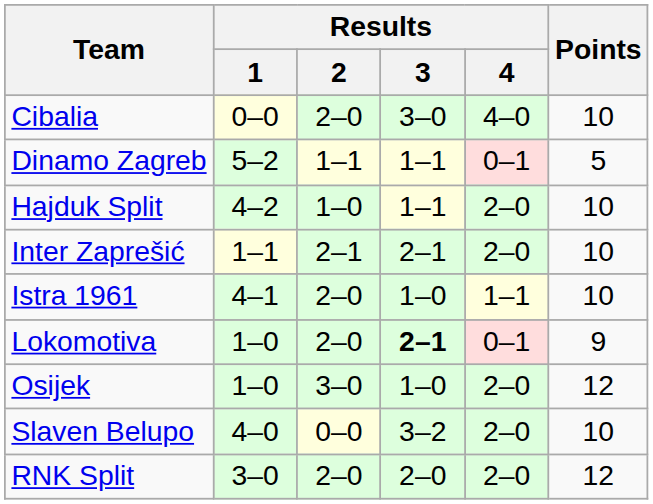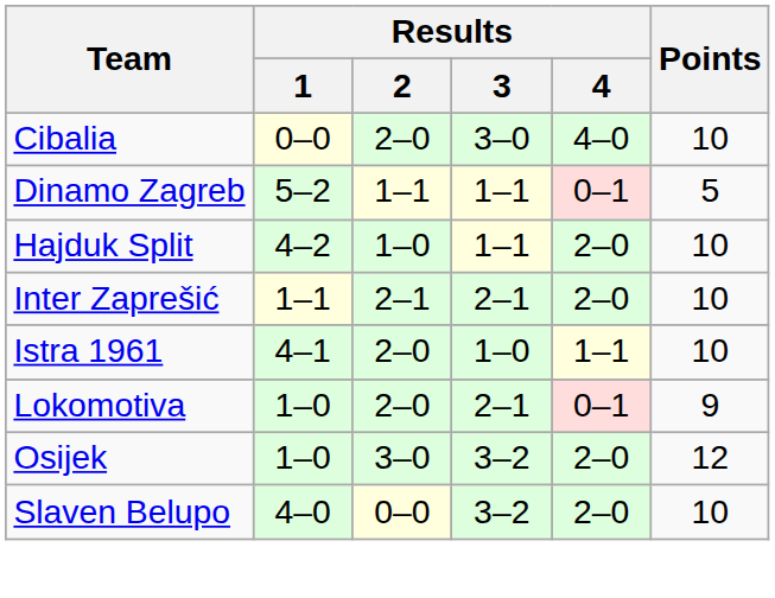 <table class="wikitable" style="text-align:center">
 <tr>
 <th rowspan=2>Team</th>
 <th colspan=4>Results</th>
 <th rowspan=2>Points</th>
 </tr>
 <tr>
 <th width=40>1</th>
 <th width=40>2</th>
 <th width=40>3</th>
 <th width=40>4</th>
 </tr>
 <tr>
 <td align=left><a href='#'>Cibalia</a></td>
 <td bgcolor=#ffffdd>0–0</td>
 <td bgcolor=#ddffdd>2–0</td>
 <td bgcolor=#ddffdd>3–0</td>
 <td bgcolor=#ddffdd>4–0</td>
 <td>10</td>
 </tr>
 <tr>
 <td align=left><a href='#'>Dinamo Zagreb</a></td>
 <td bgcolor=#ddffdd>5–2</td>
 <td bgcolor=#ffffdd>1–1</td>
 <td bgcolor=#ffffdd>1–1</td>
 <td bgcolor=#ffdddd>0–1</td>
 <td>5</td>
 </tr>
 <tr>
 <td align=left><a href='#'>Hajduk Split</a></td>
 <td bgcolor=#ddffdd>4–2</td>
 <td bgcolor=#ddffdd>1–0</td>
 <td bgcolor=#ffffdd>1–1</td>
 <td bgcolor=#ddffdd>2–0</td>
 <td>10</td>
 </tr>
 <tr>
 <td align=left><a href='#'>Inter Zaprešić</a></td>
 <td bgcolor=#ffffdd>1–1</td>
 <td bgcolor=#ddffdd>2–1</td>
 <td bgcolor=#ddffdd>2–1</td>
 <td bgcolor=#ddffdd>2–0</td>
 <td>10</td>
 </tr>
 <tr>
 <td align=left><a href='#'>Istra 1961</a></td>
 <td bgcolor=#ddffdd>4–1</td>
 <td bgcolor=#ddffdd>2–0</td>
 <td bgcolor=#ddffdd>1–0</td>
 <td bgcolor=#ffffdd>1–1</td>
 <td>10</td>
 </tr>
 <tr>
 <td align=left><a href='#'>Lokomotiva</a></td>
 <td bgcolor=#ddffdd>1–0</td>
 <td bgcolor=#ddffdd>2–0</td>
-<td bgcolor=#ddffdd><strong>2–1</strong></td>
+<td bgcolor=#ddffdd>2–1</td>
 <td bgcolor=#ffdddd>0–1</td>
 <td>9</td>
 </tr>
 <tr>
 <td align=left><a href='#'>Osijek</a></td>
 <td bgcolor=#ddffdd>1–0</td>
 <td bgcolor=#ddffdd>3–0</td>
-<td bgcolor=#ddffdd>1–0</td>
+<td bgcolor=#ddffdd>3–2</td>
 <td bgcolor=#ddffdd>2–0</td>
 <td>12</td>
 </tr>
 <tr>
 <td align=left><a href='#'>Slaven Belupo</a></td>
 <td bgcolor=#ddffdd>4–0</td>
 <td bgcolor=#ffffdd>0–0</td>
 <td bgcolor=#ddffdd>3–2</td>
 <td bgcolor=#ddffdd>2–0</td>
 <td>10</td>
 </tr>
-<tr>
-<td align=left><a href='#'>RNK Split</a></td>
-<td bgcolor=#ddffdd>3–0</td>
-<td bgcolor=#ddffdd>2–0</td>
-<td bgcolor=#ddffdd>2–0</td>
-<td bgcolor=#ddffdd>2–0</td>
-<td>12</td>
-</tr>
 </table>
